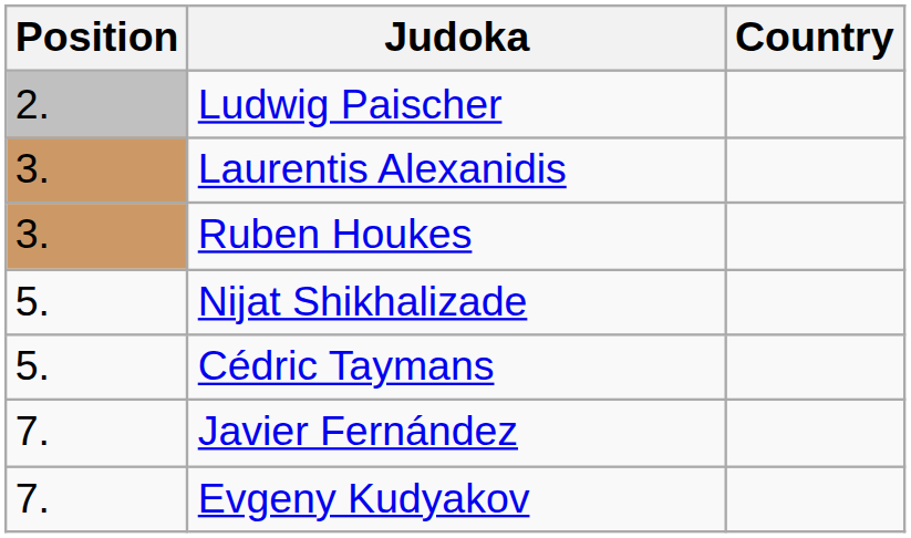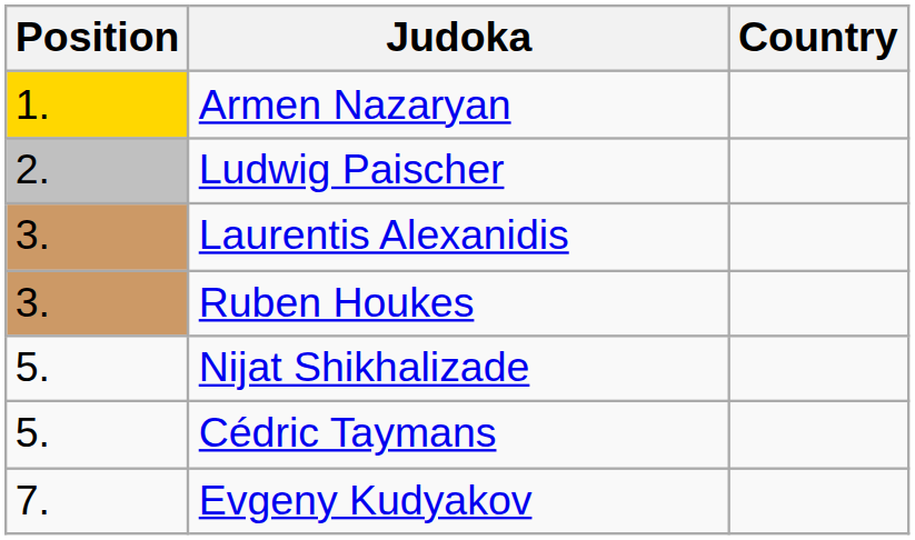 <table class=wikitable>
 <tr>
 <th width=10>Position</th>
 <th width=200>Judoka</th>
 <th width=10>Country</th>
+</tr>
+<tr>
+<td bgcolor=gold>1.</td>
+<td><a href='#'>Armen Nazaryan</a></td>
+<td></td>
 </tr>
 <tr>
 <td bgcolor="silver">2.</td>
 <td><a href='#'>Ludwig Paischer</a></td>
 <td></td>
 </tr>
 <tr>
 <td bgcolor="CC9966">3.</td>
 <td><a href='#'>Laurentis Alexanidis</a></td>
 <td></td>
 </tr>
 <tr>
 <td bgcolor="CC9966">3.</td>
 <td><a href='#'>Ruben Houkes</a></td>
 <td></td>
 </tr>
 <tr>
 <td>5.</td>
 <td><a href='#'>Nijat Shikhalizade</a></td>
 <td></td>
 </tr>
 <tr>
 <td>5.</td>
 <td><a href='#'>Cédric Taymans</a></td>
 <td></td>
 </tr>
 <tr>
 <td>7.</td>
-<td><a href='#'>Javier Fernández</a></td>
-<td></td>
-</tr>
-<tr>
-<td>7.</td>
 <td><a href='#'>Evgeny Kudyakov</a></td>
 <td></td>
 </tr>
 </table>
